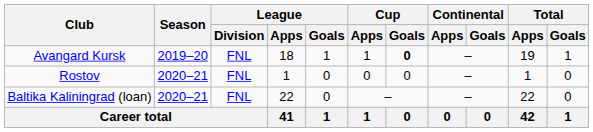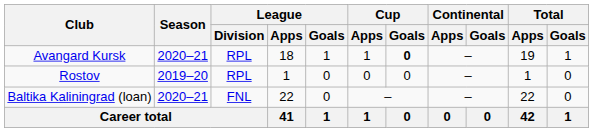 <table class="wikitable" style="text-align: center;">
 <tr>
 <th rowspan=2>Club</th>
 <th rowspan=2>Season</th>
 <th colspan=3>League</th>
 <th colspan=2>Cup</th>
 <th colspan=2>Continental</th>
 <th colspan=2>Total</th>
 </tr>
 <tr>
 <th>Division</th>
 <th>Apps</th>
 <th>Goals</th>
 <th>Apps</th>
 <th>Goals</th>
 <th>Apps</th>
 <th>Goals</th>
 <th>Apps</th>
 <th>Goals</th>
 </tr>
 <tr>
 <td><a href='#'>Avangard Kursk</a></td>
-<td><a href='#'>2019–20</a></td>
-<td><a href='#'>FNL</a></td>
+<td><a href='#'>2020–21</a></td>
+<td><a href='#'>RPL</a></td>
 <td>18</td>
 <td>1</td>
 <td>1</td>
 <td><strong>0</strong></td>
 <td colspan="2">–</td>
 <td>19</td>
 <td>1</td>
 </tr>
 <tr>
 <td><a href='#'>Rostov</a></td>
-<td><a href='#'>2020–21</a></td>
-<td><a href='#'>FNL</a></td>
+<td><a href='#'>2019–20</a></td>
+<td><a href='#'>RPL</a></td>
 <td>1</td>
 <td>0</td>
 <td>0</td>
 <td>0</td>
 <td colspan="2">–</td>
 <td>1</td>
 <td>0</td>
 </tr>
 <tr>
 <td><a href='#'>Baltika Kaliningrad</a> (loan)</td>
 <td><a href='#'>2020–21</a></td>
 <td><a href='#'>FNL</a></td>
 <td>22</td>
 <td>0</td>
 <td colspan="2">–</td>
 <td colspan="2">–</td>
 <td>22</td>
 <td>0</td>
 </tr>
 <tr>
 <th colspan=3>Career total</th>
 <th>41</th>
 <th>1</th>
 <th>1</th>
 <th>0</th>
 <th>0</th>
 <th>0</th>
 <th>42</th>
 <th>1</th>
 </tr>
 </table>
